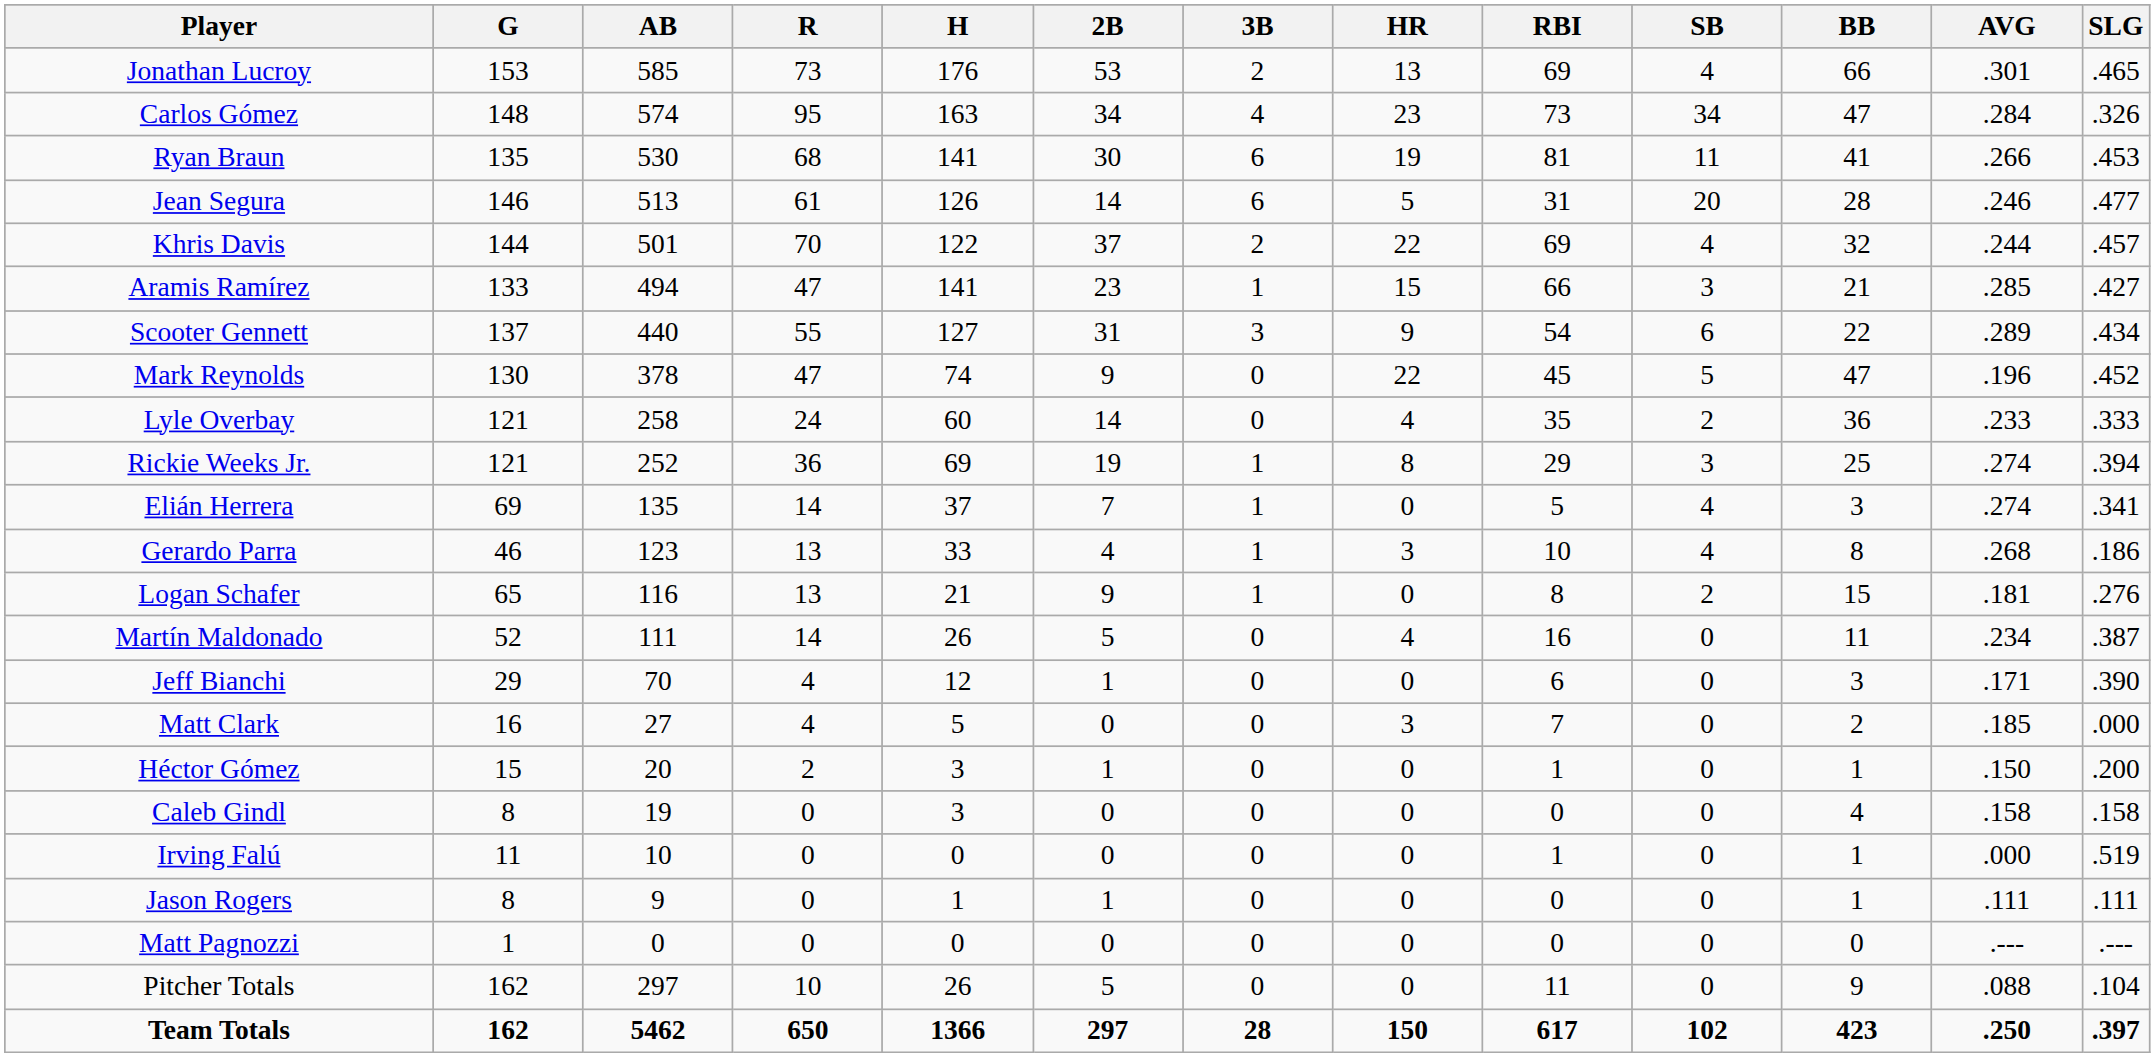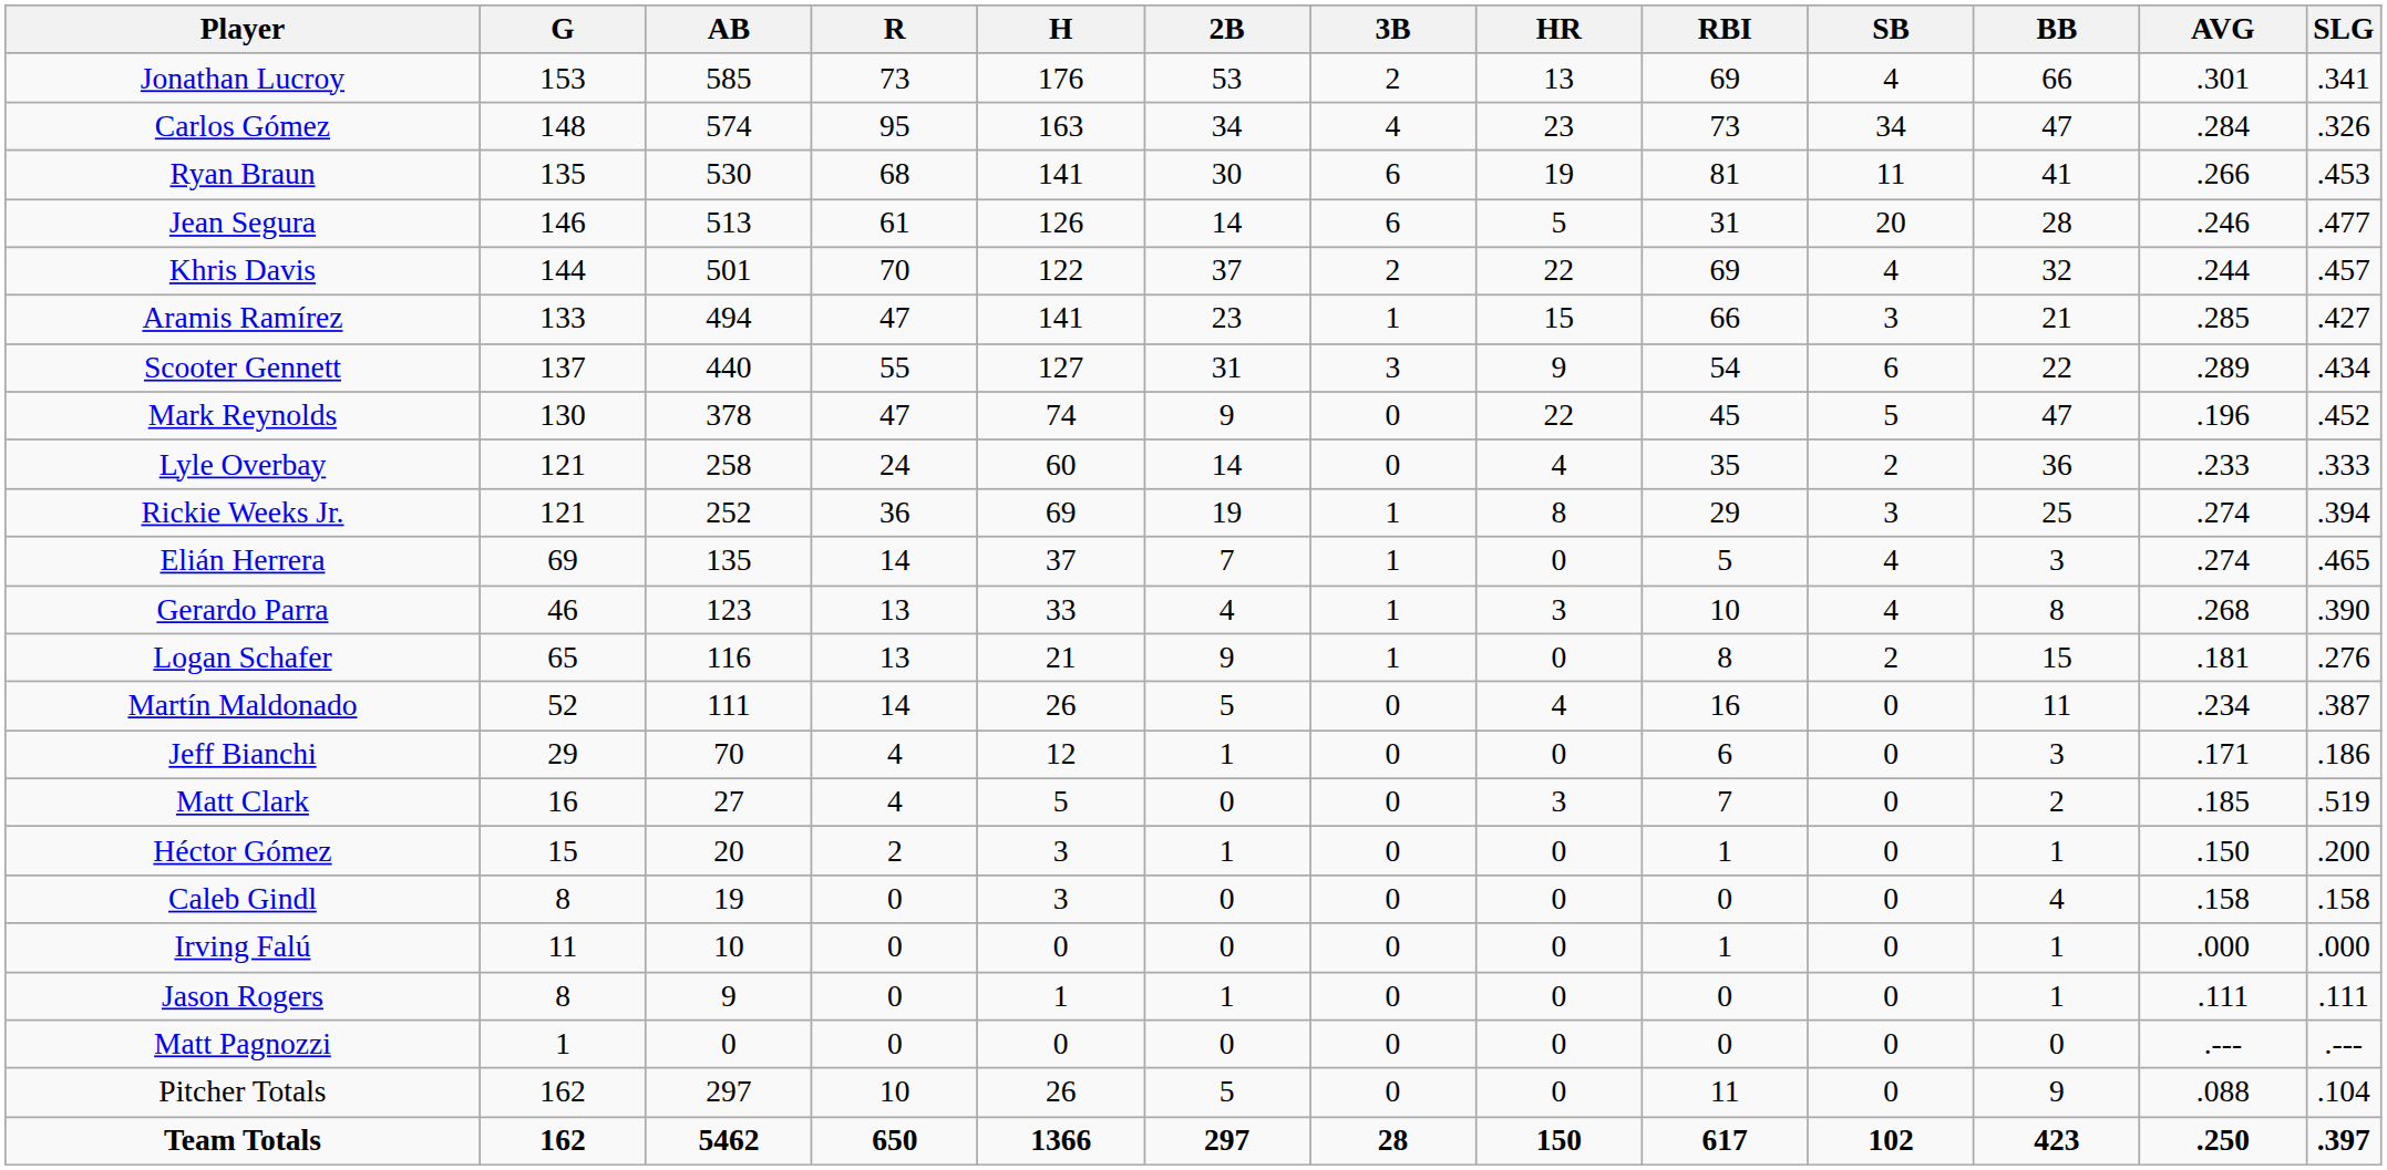 <table class=wikitable style="text-align:center">
 <tr>
 <th bgcolor=#DDDDFF; width="20%">Player</th>
 <th bgcolor=#DDDDFF; width="7%">G</th>
 <th bgcolor=#DDDDFF; width="7%">AB</th>
 <th bgcolor=#DDDDFF; width="7%">R</th>
 <th bgcolor=#DDDDFF; width="7%">H</th>
 <th bgcolor=#DDDDFF; width="7%">2B</th>
 <th bgcolor=#DDDDFF; width="7%">3B</th>
 <th bgcolor=#DDDDFF; width="7%">HR</th>
 <th bgcolor=#DDDDFF; width="7%">RBI</th>
 <th bgcolor=#DDDDFF; width="7%">SB</th>
 <th bgcolor=#DDDDFF; width="7%">BB</th>
 <th bgcolor=#DDDDFF; width="7%">AVG</th>
 <th bgcolor=#DDDDFF; width="7%">SLG</th>
 </tr>
 <tr>
 <td><a href='#'>Jonathan Lucroy</a></td>
 <td>153</td>
 <td>585</td>
 <td>73</td>
 <td>176</td>
 <td>53</td>
 <td>2</td>
 <td>13</td>
 <td>69</td>
 <td>4</td>
 <td>66</td>
 <td>.301</td>
-<td>.465</td>
+<td>.341</td>
 </tr>
 <tr>
 <td><a href='#'>Carlos Gómez</a></td>
 <td>148</td>
 <td>574</td>
 <td>95</td>
 <td>163</td>
 <td>34</td>
 <td>4</td>
 <td>23</td>
 <td>73</td>
 <td>34</td>
 <td>47</td>
 <td>.284</td>
 <td>.326</td>
 </tr>
 <tr>
 <td><a href='#'>Ryan Braun</a></td>
 <td>135</td>
 <td>530</td>
 <td>68</td>
 <td>141</td>
 <td>30</td>
 <td>6</td>
 <td>19</td>
 <td>81</td>
 <td>11</td>
 <td>41</td>
 <td>.266</td>
 <td>.453</td>
 </tr>
 <tr>
 <td><a href='#'>Jean Segura</a></td>
 <td>146</td>
 <td>513</td>
 <td>61</td>
 <td>126</td>
 <td>14</td>
 <td>6</td>
 <td>5</td>
 <td>31</td>
 <td>20</td>
 <td>28</td>
 <td>.246</td>
 <td>.477</td>
 </tr>
 <tr>
 <td><a href='#'>Khris Davis</a></td>
 <td>144</td>
 <td>501</td>
 <td>70</td>
 <td>122</td>
 <td>37</td>
 <td>2</td>
 <td>22</td>
 <td>69</td>
 <td>4</td>
 <td>32</td>
 <td>.244</td>
 <td>.457</td>
 </tr>
 <tr>
 <td><a href='#'>Aramis Ramírez</a></td>
 <td>133</td>
 <td>494</td>
 <td>47</td>
 <td>141</td>
 <td>23</td>
 <td>1</td>
 <td>15</td>
 <td>66</td>
 <td>3</td>
 <td>21</td>
 <td>.285</td>
 <td>.427</td>
 </tr>
 <tr>
 <td><a href='#'>Scooter Gennett</a></td>
 <td>137</td>
 <td>440</td>
 <td>55</td>
 <td>127</td>
 <td>31</td>
 <td>3</td>
 <td>9</td>
 <td>54</td>
 <td>6</td>
 <td>22</td>
 <td>.289</td>
 <td>.434</td>
 </tr>
 <tr>
 <td><a href='#'>Mark Reynolds</a></td>
 <td>130</td>
 <td>378</td>
 <td>47</td>
 <td>74</td>
 <td>9</td>
 <td>0</td>
 <td>22</td>
 <td>45</td>
 <td>5</td>
 <td>47</td>
 <td>.196</td>
 <td>.452</td>
 </tr>
 <tr>
 <td><a href='#'>Lyle Overbay</a></td>
 <td>121</td>
 <td>258</td>
 <td>24</td>
 <td>60</td>
 <td>14</td>
 <td>0</td>
 <td>4</td>
 <td>35</td>
 <td>2</td>
 <td>36</td>
 <td>.233</td>
 <td>.333</td>
 </tr>
 <tr>
 <td><a href='#'>Rickie Weeks Jr.</a></td>
 <td>121</td>
 <td>252</td>
 <td>36</td>
 <td>69</td>
 <td>19</td>
 <td>1</td>
 <td>8</td>
 <td>29</td>
 <td>3</td>
 <td>25</td>
 <td>.274</td>
 <td>.394</td>
 </tr>
 <tr>
 <td><a href='#'>Elián Herrera</a></td>
 <td>69</td>
 <td>135</td>
 <td>14</td>
 <td>37</td>
 <td>7</td>
 <td>1</td>
 <td>0</td>
 <td>5</td>
 <td>4</td>
 <td>3</td>
 <td>.274</td>
-<td>.341</td>
+<td>.465</td>
 </tr>
 <tr>
 <td><a href='#'>Gerardo Parra</a></td>
 <td>46</td>
 <td>123</td>
 <td>13</td>
 <td>33</td>
 <td>4</td>
 <td>1</td>
 <td>3</td>
 <td>10</td>
 <td>4</td>
 <td>8</td>
 <td>.268</td>
-<td>.186</td>
+<td>.390</td>
 </tr>
 <tr>
 <td><a href='#'>Logan Schafer</a></td>
 <td>65</td>
 <td>116</td>
 <td>13</td>
 <td>21</td>
 <td>9</td>
 <td>1</td>
 <td>0</td>
 <td>8</td>
 <td>2</td>
 <td>15</td>
 <td>.181</td>
 <td>.276</td>
 </tr>
 <tr>
 <td><a href='#'>Martín Maldonado</a></td>
 <td>52</td>
 <td>111</td>
 <td>14</td>
 <td>26</td>
 <td>5</td>
 <td>0</td>
 <td>4</td>
 <td>16</td>
 <td>0</td>
 <td>11</td>
 <td>.234</td>
 <td>.387</td>
 </tr>
 <tr>
 <td><a href='#'>Jeff Bianchi</a></td>
 <td>29</td>
 <td>70</td>
 <td>4</td>
 <td>12</td>
 <td>1</td>
 <td>0</td>
 <td>0</td>
 <td>6</td>
 <td>0</td>
 <td>3</td>
 <td>.171</td>
-<td>.390</td>
+<td>.186</td>
 </tr>
 <tr>
 <td><a href='#'>Matt Clark</a></td>
 <td>16</td>
 <td>27</td>
 <td>4</td>
 <td>5</td>
 <td>0</td>
 <td>0</td>
 <td>3</td>
 <td>7</td>
 <td>0</td>
 <td>2</td>
 <td>.185</td>
-<td>.000</td>
+<td>.519</td>
 </tr>
 <tr>
 <td><a href='#'>Héctor Gómez</a></td>
 <td>15</td>
 <td>20</td>
 <td>2</td>
 <td>3</td>
 <td>1</td>
 <td>0</td>
 <td>0</td>
 <td>1</td>
 <td>0</td>
 <td>1</td>
 <td>.150</td>
 <td>.200</td>
 </tr>
 <tr>
 <td><a href='#'>Caleb Gindl</a></td>
 <td>8</td>
 <td>19</td>
 <td>0</td>
 <td>3</td>
 <td>0</td>
 <td>0</td>
 <td>0</td>
 <td>0</td>
 <td>0</td>
 <td>4</td>
 <td>.158</td>
 <td>.158</td>
 </tr>
 <tr>
 <td><a href='#'>Irving Falú</a></td>
 <td>11</td>
 <td>10</td>
 <td>0</td>
 <td>0</td>
 <td>0</td>
 <td>0</td>
 <td>0</td>
 <td>1</td>
 <td>0</td>
 <td>1</td>
 <td>.000</td>
-<td>.519</td>
+<td>.000</td>
 </tr>
 <tr>
 <td><a href='#'>Jason Rogers</a></td>
 <td>8</td>
 <td>9</td>
 <td>0</td>
 <td>1</td>
 <td>1</td>
 <td>0</td>
 <td>0</td>
 <td>0</td>
 <td>0</td>
 <td>1</td>
 <td>.111</td>
 <td>.111</td>
 </tr>
 <tr>
 <td><a href='#'>Matt Pagnozzi</a></td>
 <td>1</td>
 <td>0</td>
 <td>0</td>
 <td>0</td>
 <td>0</td>
 <td>0</td>
 <td>0</td>
 <td>0</td>
 <td>0</td>
 <td>0</td>
 <td>.---</td>
 <td>.---</td>
 </tr>
 <tr>
 <td>Pitcher Totals</td>
 <td>162</td>
 <td>297</td>
 <td>10</td>
 <td>26</td>
 <td>5</td>
 <td>0</td>
 <td>0</td>
 <td>11</td>
 <td>0</td>
 <td>9</td>
 <td>.088</td>
 <td>.104</td>
 </tr>
 <tr>
 <td><strong>Team Totals</strong></td>
 <td><strong>162</strong></td>
 <td><strong>5462</strong></td>
 <td><strong>650</strong></td>
 <td><strong>1366</strong></td>
 <td><strong>297</strong></td>
 <td><strong>28</strong></td>
 <td><strong>150</strong></td>
 <td><strong>617</strong></td>
 <td><strong>102</strong></td>
 <td><strong>423</strong></td>
 <td><strong>.250</strong></td>
 <td><strong>.397</strong></td>
 </tr>
 </table>
